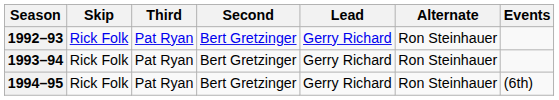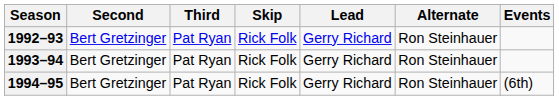 <table class="wikitable">
 <tr>
 <th scope="col">Season</th>
+<th scope="col">Second</th>
+<th scope="col">Third</th>
 <th scope="col">Skip</th>
-<th scope="col">Third</th>
-<th scope="col">Second</th>
 <th scope="col">Lead</th>
 <th scope="col">Alternate</th>
 <th scope="col">Events</th>
 </tr>
 <tr>
 <th scope="row">1992–93</th>
+<td><a href='#'>Bert Gretzinger</a></td>
+<td><a href='#'>Pat Ryan</a></td>
 <td><a href='#'>Rick Folk</a></td>
-<td><a href='#'>Pat Ryan</a></td>
-<td><a href='#'>Bert Gretzinger</a></td>
 <td><a href='#'>Gerry Richard</a></td>
 <td>Ron Steinhauer</td>
 <td> </td>
 </tr>
 <tr>
 <th scope="row">1993–94</th>
+<td>Bert Gretzinger</td>
+<td>Pat Ryan</td>
 <td>Rick Folk</td>
-<td>Pat Ryan</td>
-<td>Bert Gretzinger</td>
 <td>Gerry Richard</td>
 <td>Ron Steinhauer</td>
 <td> <br> </td>
 </tr>
 <tr>
 <th scope="row">1994–95</th>
+<td>Bert Gretzinger</td>
+<td>Pat Ryan</td>
 <td>Rick Folk</td>
-<td>Pat Ryan</td>
-<td>Bert Gretzinger</td>
 <td>Gerry Richard</td>
 <td>Ron Steinhauer</td>
 <td> (6th)</td>
 </tr>
 </table>
